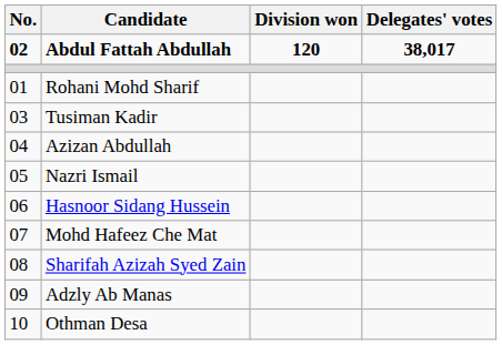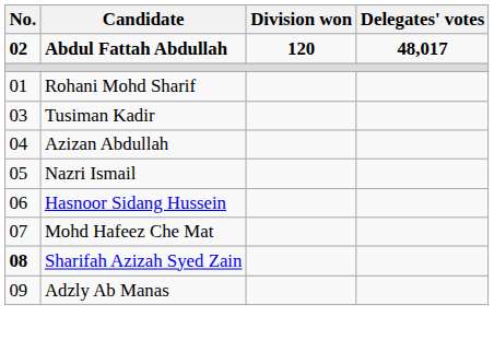 <table class=wikitable>
 <tr>
 <th>No.</th>
 <th>Candidate</th>
 <th>Division won</th>
 <th>Delegates' votes</th>
 </tr>
 <tr>
 <td><strong>02</strong></td>
 <td><strong>Abdul Fattah Abdullah</strong></td>
 <td align=center><strong>120</strong></td>
-<td align=center><strong>38,017</strong></td>
+<td align=center><strong>48,017</strong></td>
 </tr>
 <tr>
 <td colspan=4 bgcolor=dcdcdc></td>
 </tr>
 <tr>
 <td>01</td>
 <td>Rohani Mohd Sharif</td>
 <td></td>
 <td></td>
 </tr>
 <tr>
 <td>03</td>
 <td>Tusiman Kadir</td>
 <td></td>
 <td></td>
 </tr>
 <tr>
 <td>04</td>
 <td>Azizan Abdullah</td>
 <td></td>
 <td></td>
 </tr>
 <tr>
 <td>05</td>
 <td>Nazri Ismail</td>
 <td></td>
 <td></td>
 </tr>
 <tr>
 <td>06</td>
 <td><a href='#'>Hasnoor Sidang Hussein</a></td>
 <td></td>
 <td></td>
 </tr>
 <tr>
 <td>07</td>
 <td>Mohd Hafeez Che Mat</td>
 <td></td>
 <td></td>
 </tr>
 <tr>
-<td>08</td>
+<td><strong>08</strong></td>
 <td><a href='#'>Sharifah Azizah Syed Zain</a></td>
 <td></td>
 <td></td>
 </tr>
 <tr>
 <td>09</td>
 <td>Adzly Ab Manas</td>
 <td></td>
 <td></td>
 </tr>
-<tr>
-<td>10</td>
-<td>Othman Desa</td>
-<td></td>
-<td></td>
-</tr>
 </table>
